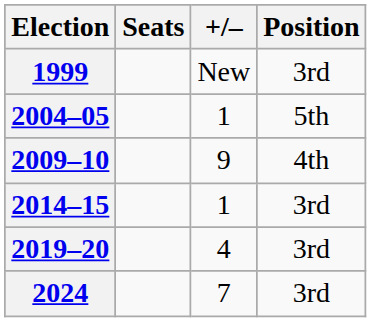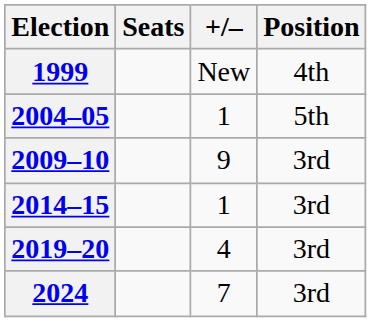 <table class=wikitable style=text-align:center>
 <tr>
 <th><strong>Election</strong></th>
 <th>Seats</th>
 <th>+/–</th>
 <th>Position</th>
 </tr>
 <tr>
 <th><a href='#'>1999</a></th>
 <td></td>
 <td>New</td>
-<td> 3rd</td>
+<td> 4th</td>
 </tr>
 <tr>
 <th><a href='#'>2004–05</a></th>
 <td></td>
 <td> 1</td>
 <td> 5th</td>
 </tr>
 <tr>
 <th><a href='#'>2009–10</a></th>
 <td></td>
 <td> 9</td>
-<td> 4th</td>
+<td> 3rd</td>
 </tr>
 <tr>
 <th><a href='#'>2014–15</a></th>
 <td></td>
 <td> 1</td>
 <td> 3rd</td>
 </tr>
 <tr>
 <th><a href='#'>2019–20</a></th>
 <td></td>
 <td> 4</td>
 <td> 3rd</td>
 </tr>
 <tr>
 <th><a href='#'>2024</a></th>
 <td></td>
 <td> 7</td>
 <td> 3rd</td>
 </tr>
 </table>
